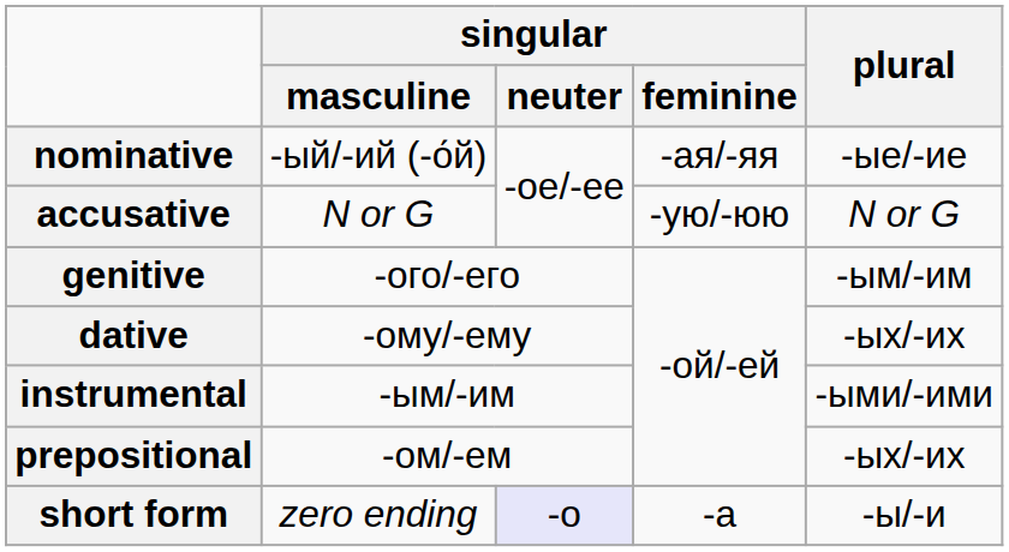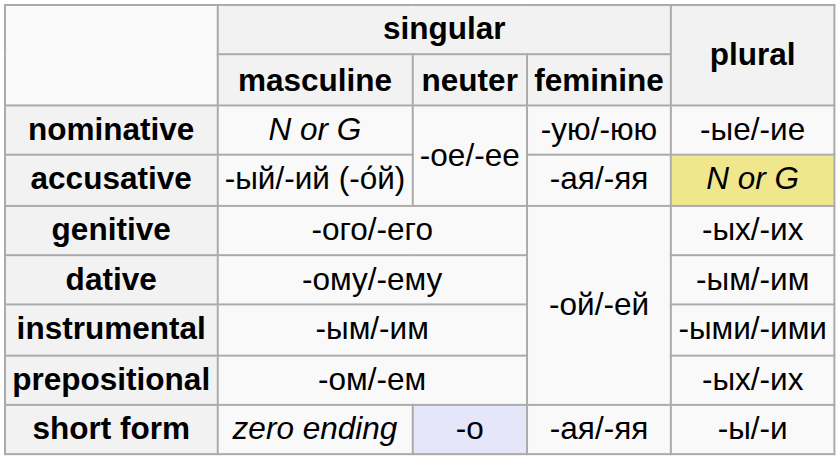 <table class="wikitable" style="text-align: center;">
 <tr>
 <td rowspan="2"></td>
 <th colspan="3">singular</th>
 <th rowspan="2">plural</th>
 </tr>
 <tr>
 <th>masculine</th>
 <th>neuter</th>
 <th>feminine</th>
 </tr>
 <tr>
 <th>nominative</th>
-<td lang="ru">-ый/-ий (-о́й)</td>
+<td><em>N or G</em></td>
 <td rowspan="2" lang="ru">-ое/-ее</td>
-<td lang="ru">-ая/-яя</td>
+<td lang="ru">-ую/-юю</td>
 <td lang="ru">-ые/-ие</td>
 </tr>
 <tr>
 <th>accusative</th>
-<td><em>N or G</em></td>
-<td lang="ru">-ую/-юю</td>
-<td><em>N or G</em></td>
+<td lang="ru">-ый/-ий (-о́й)</td>
+<td lang="ru">-ая/-яя</td>
+<td style="background: khaki;"><em>N or G</em></td>
 </tr>
 <tr>
 <th>genitive</th>
 <td colspan="2" lang="ru">-ого/-его</td>
 <td rowspan="4" lang="ru">-ой/-ей</td>
-<td lang="ru">-ым/-им</td>
+<td lang="ru">-ых/-их</td>
 </tr>
 <tr>
 <th>dative</th>
 <td colspan="2" lang="ru">-ому/-ему</td>
-<td lang="ru">-ых/-их</td>
+<td lang="ru">-ым/-им</td>
 </tr>
 <tr>
 <th>instrumental</th>
 <td colspan="2" lang="ru">-ым/-им</td>
 <td lang="ru">-ыми/-ими</td>
 </tr>
 <tr>
 <th>prepositional</th>
 <td colspan="2" lang="ru">-ом/-ем</td>
 <td lang="ru">-ых/-их</td>
 </tr>
 <tr>
 <th>short form</th>
 <td><em>zero ending</em></td>
 <td lang="ru" style="background: lavender;">-о</td>
-<td lang="ru">-а</td>
+<td lang="ru">-ая/-яя</td>
 <td lang="ru">-ы/-и</td>
 </tr>
 </table>
